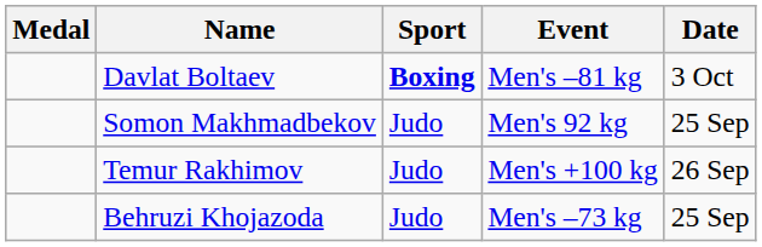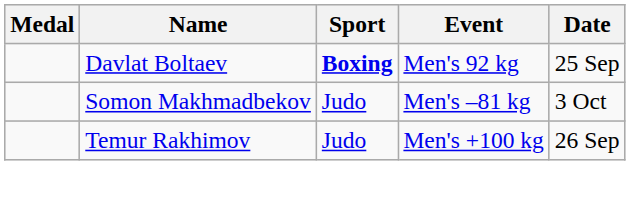 <table class="wikitable sortable"  style="font-size:95%">
 <tr>
 <th>Medal</th>
 <th>Name</th>
 <th>Sport</th>
 <th>Event</th>
 <th>Date</th>
 </tr>
 <tr>
 <td></td>
 <td><a href='#'>Davlat Boltaev</a></td>
 <td><strong><a href='#'>Boxing</a></strong></td>
-<td><a href='#'>Men's –81 kg</a></td>
-<td>3 Oct</td>
+<td><a href='#'>Men's 92 kg</a></td>
+<td>25 Sep</td>
 </tr>
 <tr>
 <td></td>
 <td><a href='#'>Somon Makhmadbekov</a></td>
 <td><a href='#'>Judo</a></td>
-<td><a href='#'>Men's 92 kg</a></td>
-<td>25 Sep</td>
+<td><a href='#'>Men's –81 kg</a></td>
+<td>3 Oct</td>
 </tr>
 <tr>
 <td></td>
 <td><a href='#'>Temur Rakhimov</a></td>
 <td><a href='#'>Judo</a></td>
 <td><a href='#'>Men's +100 kg</a></td>
 <td>26 Sep</td>
 </tr>
-<tr>
-<td></td>
-<td><a href='#'>Behruzi Khojazoda</a></td>
-<td><a href='#'>Judo</a></td>
-<td><a href='#'>Men's –73 kg</a></td>
-<td>25 Sep</td>
-</tr>
 </table>
